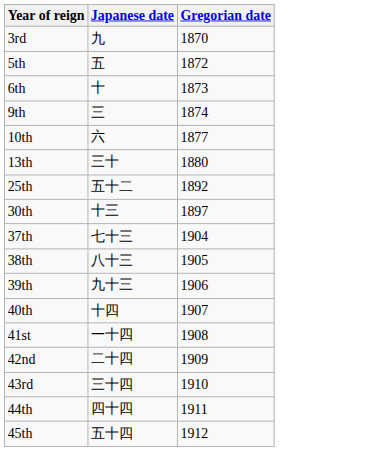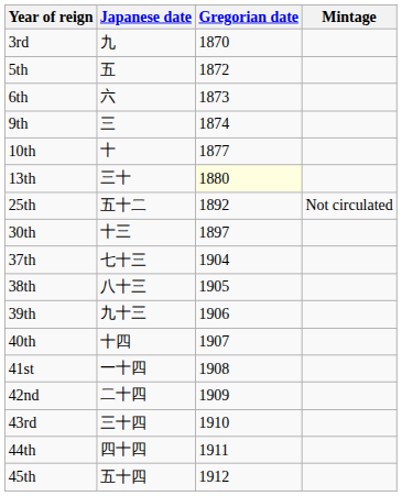 <table class="wikitable sortable">
 <tr>
 <th>Year of reign</th>
 <th class="unsortable"><a href='#'>Japanese date</a></th>
 <th><a href='#'>Gregorian date</a></th>
+<th>Mintage</th>
 </tr>
 <tr>
 <td>3rd</td>
 <td>九</td>
 <td>1870</td>
+<td></td>
 </tr>
 <tr>
 <td>5th</td>
 <td>五</td>
 <td>1872</td>
+<td></td>
 </tr>
 <tr>
 <td>6th</td>
-<td>十</td>
+<td>六</td>
 <td>1873</td>
+<td></td>
 </tr>
 <tr>
 <td>9th</td>
 <td>三</td>
 <td>1874</td>
+<td></td>
 </tr>
 <tr>
 <td>10th</td>
-<td>六</td>
+<td>十</td>
 <td>1877</td>
+<td></td>
 </tr>
 <tr>
 <td>13th</td>
 <td>三十</td>
-<td>1880</td>
+<td style="background: lightyellow;">1880</td>
+<td></td>
 </tr>
 <tr>
 <td>25th</td>
 <td>五十二</td>
 <td>1892</td>
+<td>Not circulated</td>
 </tr>
 <tr>
 <td>30th</td>
 <td>十三</td>
 <td>1897</td>
+<td></td>
 </tr>
 <tr>
 <td>37th</td>
 <td>七十三</td>
 <td>1904</td>
+<td></td>
 </tr>
 <tr>
 <td>38th</td>
 <td>八十三</td>
 <td>1905</td>
+<td></td>
 </tr>
 <tr>
 <td>39th</td>
 <td>九十三</td>
 <td>1906</td>
+<td></td>
 </tr>
 <tr>
 <td>40th</td>
 <td>十四</td>
 <td>1907</td>
+<td></td>
 </tr>
 <tr>
 <td>41st</td>
 <td>一十四</td>
 <td>1908</td>
+<td></td>
 </tr>
 <tr>
 <td>42nd</td>
 <td>二十四</td>
 <td>1909</td>
+<td></td>
 </tr>
 <tr>
 <td>43rd</td>
 <td>三十四</td>
 <td>1910</td>
+<td></td>
 </tr>
 <tr>
 <td>44th</td>
 <td>四十四</td>
 <td>1911</td>
+<td></td>
 </tr>
 <tr>
 <td>45th</td>
 <td>五十四</td>
 <td>1912</td>
+<td></td>
 </tr>
 </table>
